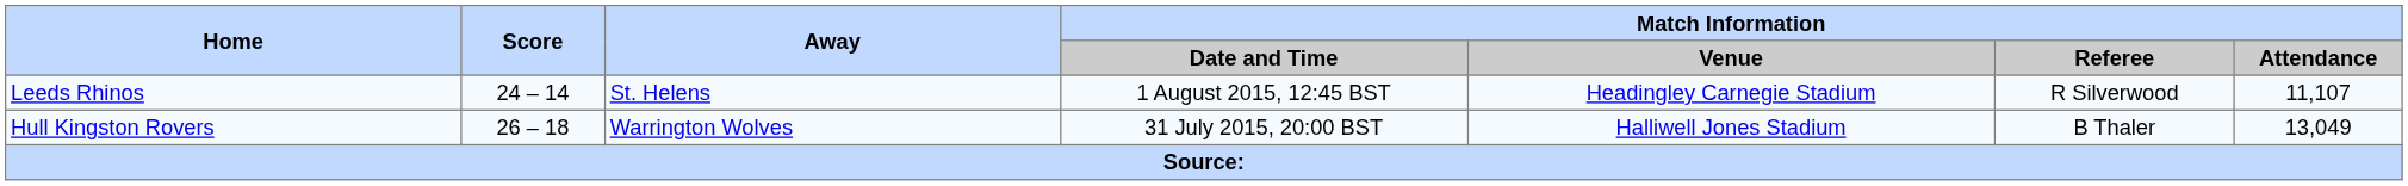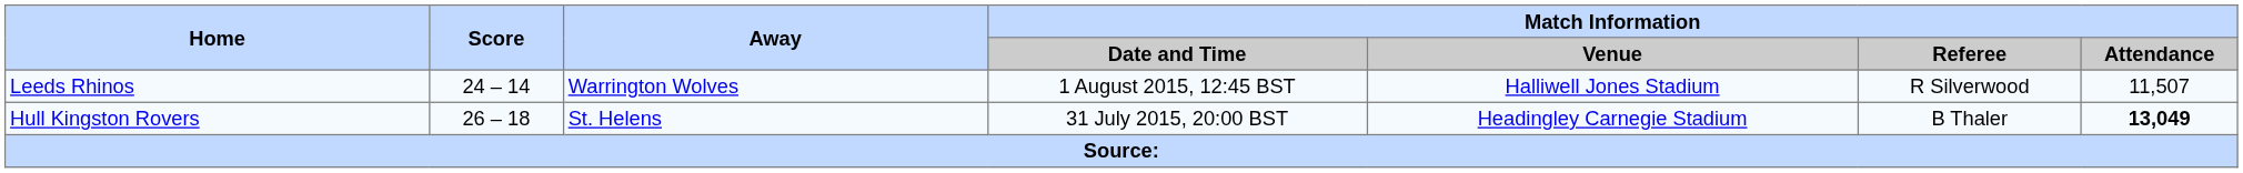 <table border=1 style="border-collapse:collapse; font-size:90%; text-align:center;" cellpadding=3 cellspacing=0 width=100%>
 <tr bgcolor=#C1D8FF>
 <th rowspan=2 width=19%>Home</th>
 <th rowspan=2 width=6%>Score</th>
 <th rowspan=2 width=19%>Away</th>
 <th colspan=6>Match Information</th>
 </tr>
 <tr bgcolor=#CCCCCC>
 <th width=17%>Date and Time</th>
 <th width=22%>Venue</th>
 <th width=10%>Referee</th>
 <th width=7%>Attendance</th>
 </tr>
 <tr bgcolor=#F5FAFF>
 <td align=left> <a href='#'>Leeds Rhinos</a></td>
 <td>24 – 14</td>
-<td align=left> <a href='#'>St. Helens</a></td>
+<td align=left> <a href='#'>Warrington Wolves</a></td>
 <td>1 August 2015, 12:45 BST</td>
-<td><a href='#'>Headingley Carnegie Stadium</a></td>
+<td><a href='#'>Halliwell Jones Stadium</a></td>
 <td>R Silverwood</td>
-<td>11,107</td>
+<td>11,507</td>
 </tr>
 <tr bgcolor=#F5FAFF>
 <td align=left> <a href='#'>Hull Kingston Rovers</a></td>
 <td>26 – 18</td>
-<td align=left> <a href='#'>Warrington Wolves</a></td>
+<td align=left> <a href='#'>St. Helens</a></td>
 <td>31 July 2015, 20:00 BST</td>
-<td><a href='#'>Halliwell Jones Stadium</a></td>
+<td><a href='#'>Headingley Carnegie Stadium</a></td>
 <td>B Thaler</td>
-<td>13,049</td>
+<td><strong>13,049</strong></td>
 </tr>
 <tr style="background:#c1d8ff;">
 <th colspan=12>Source:</th>
 </tr>
 </table>
